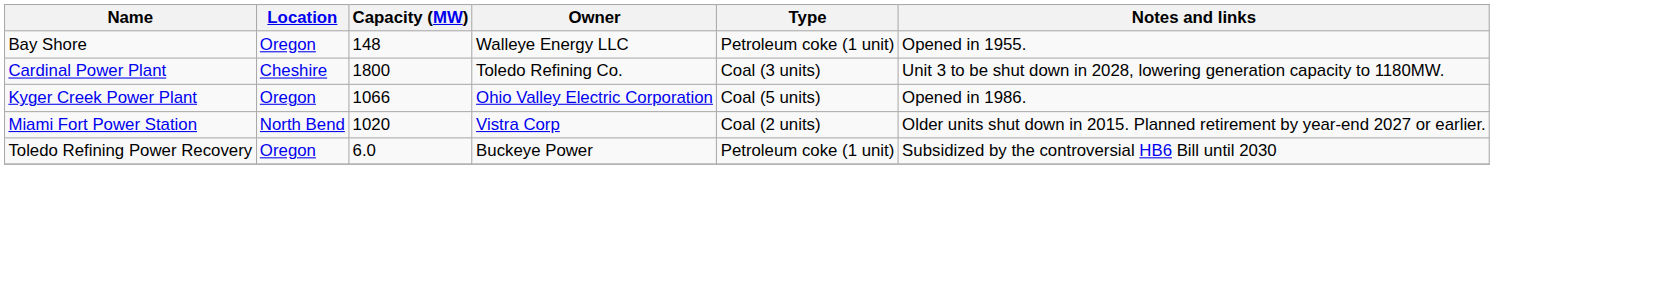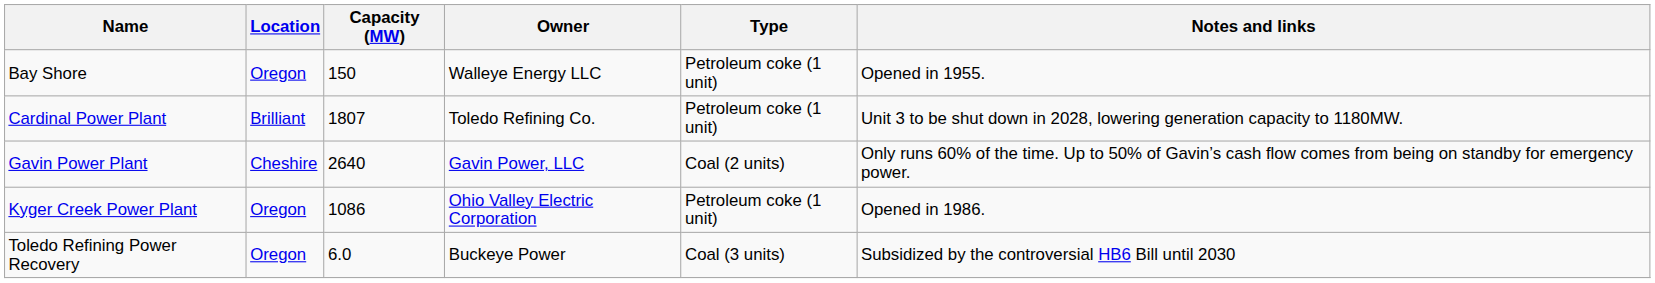 <table class="wikitable sortable">
 <tr>
 <th>Name</th>
 <th><a href='#'>Location</a></th>
 <th>Capacity (<a href='#'>MW</a>)</th>
 <th>Owner</th>
 <th>Type</th>
 <th>Notes and links</th>
 </tr>
 <tr>
 <td>Bay Shore</td>
 <td><a href='#'>Oregon</a></td>
-<td>148</td>
+<td>150</td>
 <td>Walleye Energy LLC</td>
 <td>Petroleum coke (1 unit)</td>
 <td>Opened in 1955.</td>
 </tr>
 <tr>
 <td><a href='#'>Cardinal Power Plant</a></td>
+<td><a href='#'>Brilliant</a></td>
+<td>1807</td>
+<td>Toledo Refining Co.</td>
+<td>Petroleum coke (1 unit)</td>
+<td>Unit 3 to be shut down in 2028, lowering generation capacity to 1180MW.</td>
+</tr>
+<tr>
+<td><a href='#'>Gavin Power Plant</a></td>
 <td><a href='#'>Cheshire</a></td>
-<td>1800</td>
-<td>Toledo Refining Co.</td>
-<td>Coal (3 units)</td>
-<td>Unit 3 to be shut down in 2028, lowering generation capacity to 1180MW.</td>
+<td>2640</td>
+<td><a href='#'>Gavin Power, LLC</a></td>
+<td>Coal (2 units)</td>
+<td> Only runs 60% of the time. Up to 50% of Gavin’s cash flow comes from being on standby for emergency power.</td>
 </tr>
 <tr>
 <td><a href='#'>Kyger Creek Power Plant</a></td>
 <td><a href='#'>Oregon</a></td>
-<td>1066</td>
+<td>1086</td>
 <td><a href='#'>Ohio Valley Electric Corporation</a></td>
-<td>Coal (5 units)</td>
+<td>Petroleum coke (1 unit)</td>
 <td>Opened in 1986.</td>
-</tr>
-<tr>
-<td><a href='#'>Miami Fort Power Station</a></td>
-<td><a href='#'>North Bend</a></td>
-<td>1020</td>
-<td><a href='#'>Vistra Corp</a></td>
-<td>Coal (2 units)</td>
-<td>Older units shut down in 2015.  Planned retirement by year-end 2027 or earlier.</td>
 </tr>
 <tr>
 <td>Toledo Refining Power Recovery</td>
 <td><a href='#'>Oregon</a></td>
 <td>6.0</td>
 <td>Buckeye Power</td>
-<td>Petroleum coke (1 unit)</td>
+<td>Coal (3 units)</td>
 <td> Subsidized by the controversial <a href='#'>HB6</a> Bill until 2030 </td>
 </tr>
 <tr>
 </tr>
 </table>
